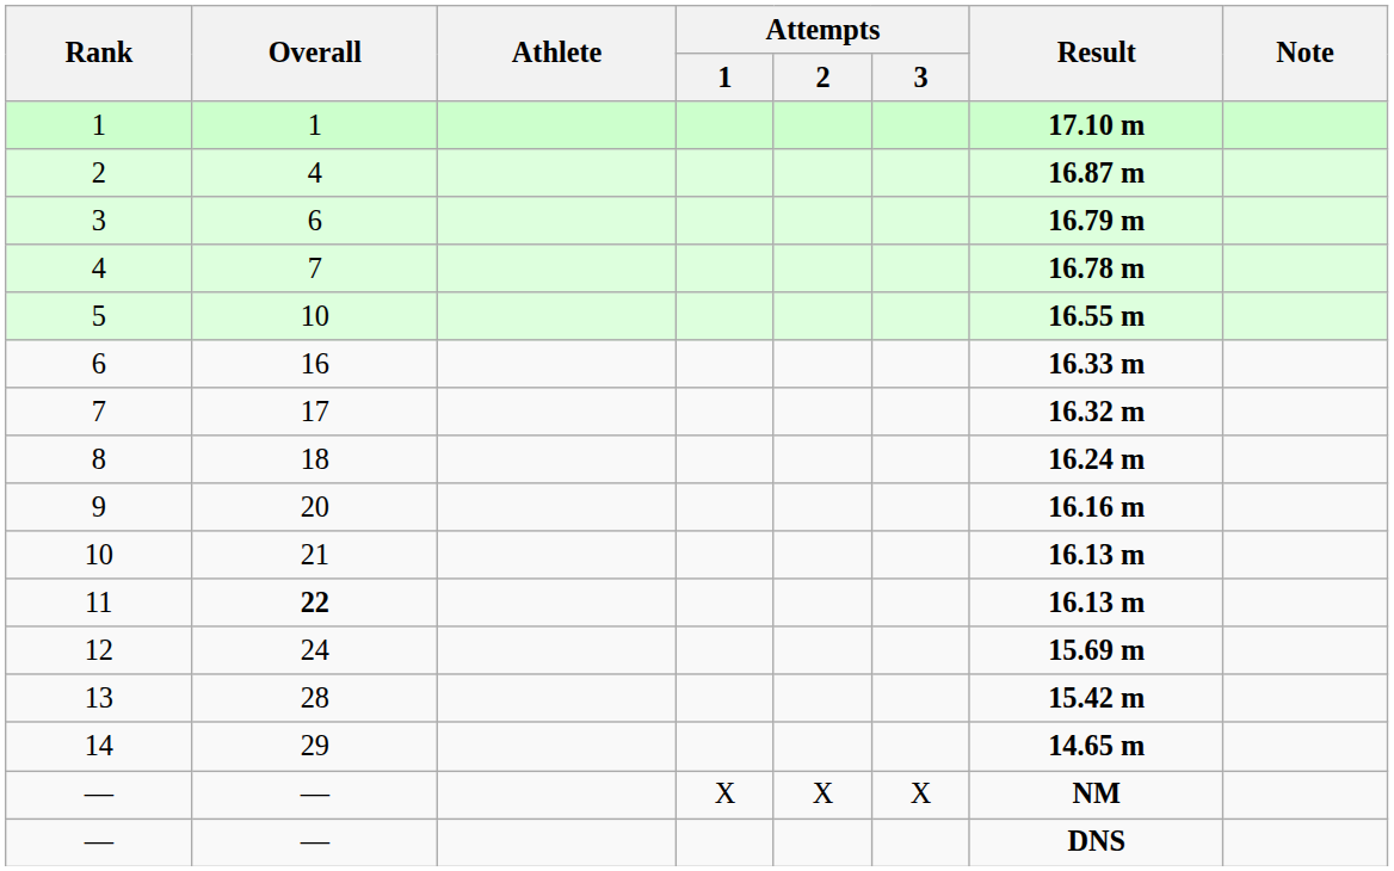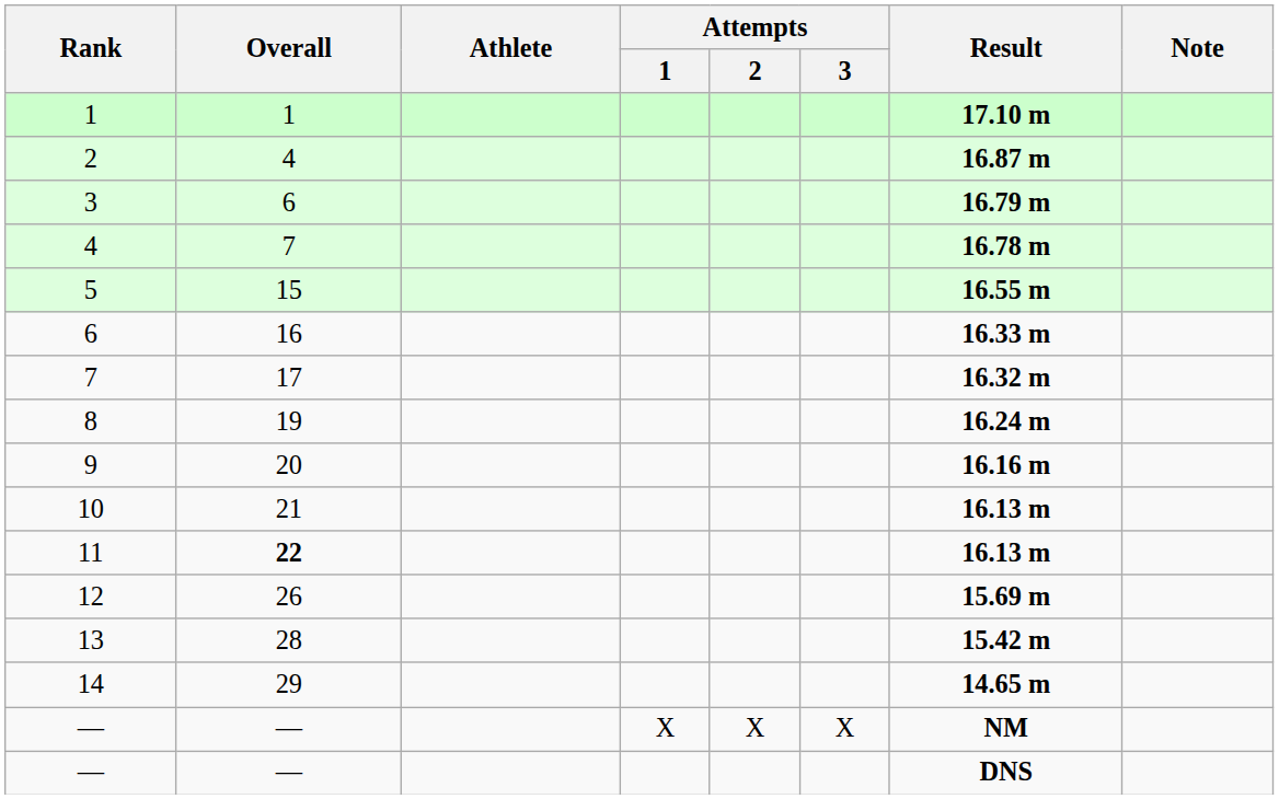 <table class="wikitable" style=" text-align:center; font-size:110%;" width="95%">
 <tr>
 <th rowspan="2">Rank</th>
 <th rowspan="2">Overall</th>
 <th rowspan="2">Athlete</th>
 <th colspan="3">Attempts</th>
 <th rowspan="2">Result</th>
 <th rowspan="2">Note</th>
 </tr>
 <tr>
 <th>1</th>
 <th>2</th>
 <th>3</th>
 </tr>
 <tr style="background:#ccffcc;">
 <td>1</td>
 <td>1</td>
 <td align=left></td>
 <td></td>
 <td></td>
 <td></td>
 <td><strong>17.10 m</strong></td>
 <td></td>
 </tr>
 <tr style="background:#ddffdd;">
 <td>2</td>
 <td>4</td>
 <td align=left></td>
 <td></td>
 <td></td>
 <td></td>
 <td><strong>16.87 m</strong></td>
 <td></td>
 </tr>
 <tr style="background:#ddffdd;">
 <td>3</td>
 <td>6</td>
 <td align=left></td>
 <td></td>
 <td></td>
 <td></td>
 <td><strong>16.79 m</strong></td>
 <td></td>
 </tr>
 <tr style="background:#ddffdd;">
 <td>4</td>
 <td>7</td>
 <td align=left></td>
 <td></td>
 <td></td>
 <td></td>
 <td><strong>16.78 m</strong></td>
 <td></td>
 </tr>
 <tr style="background:#ddffdd;">
 <td>5</td>
-<td>10</td>
+<td>15</td>
 <td align=left></td>
 <td></td>
 <td></td>
 <td></td>
 <td><strong>16.55 m</strong></td>
 <td></td>
 </tr>
 <tr>
 <td>6</td>
 <td>16</td>
 <td align=left></td>
 <td></td>
 <td></td>
 <td></td>
 <td><strong>16.33 m</strong></td>
 <td></td>
 </tr>
 <tr>
 <td>7</td>
 <td>17</td>
 <td align=left></td>
 <td></td>
 <td></td>
 <td></td>
 <td><strong>16.32 m</strong></td>
 <td></td>
 </tr>
 <tr>
 <td>8</td>
-<td>18</td>
+<td>19</td>
 <td align=left></td>
 <td></td>
 <td></td>
 <td></td>
 <td><strong>16.24 m</strong></td>
 <td></td>
 </tr>
 <tr>
 <td>9</td>
 <td>20</td>
 <td align=left></td>
 <td></td>
 <td></td>
 <td></td>
 <td><strong>16.16 m</strong></td>
 <td></td>
 </tr>
 <tr>
 <td>10</td>
 <td>21</td>
 <td align=left></td>
 <td></td>
 <td></td>
 <td></td>
 <td><strong>16.13 m</strong></td>
 <td></td>
 </tr>
 <tr>
 <td>11</td>
 <td><strong>22</strong></td>
 <td align=left></td>
 <td></td>
 <td></td>
 <td></td>
 <td><strong>16.13 m</strong></td>
 <td></td>
 </tr>
 <tr>
 <td>12</td>
-<td>24</td>
+<td>26</td>
 <td align=left></td>
 <td></td>
 <td></td>
 <td></td>
 <td><strong>15.69 m</strong></td>
 <td></td>
 </tr>
 <tr>
 <td>13</td>
 <td>28</td>
 <td align=left></td>
 <td></td>
 <td></td>
 <td></td>
 <td><strong>15.42 m</strong></td>
 <td></td>
 </tr>
 <tr>
 <td>14</td>
 <td>29</td>
 <td align=left></td>
 <td></td>
 <td></td>
 <td></td>
 <td><strong>14.65 m</strong></td>
 <td></td>
 </tr>
 <tr>
 <td>—</td>
 <td>—</td>
 <td align=left></td>
 <td>X</td>
 <td>X</td>
 <td>X</td>
 <td><strong>NM</strong></td>
 <td></td>
 </tr>
 <tr>
 <td>—</td>
 <td>—</td>
 <td align=left></td>
 <td></td>
 <td></td>
 <td></td>
 <td><strong>DNS</strong></td>
 <td></td>
 </tr>
 </table>
